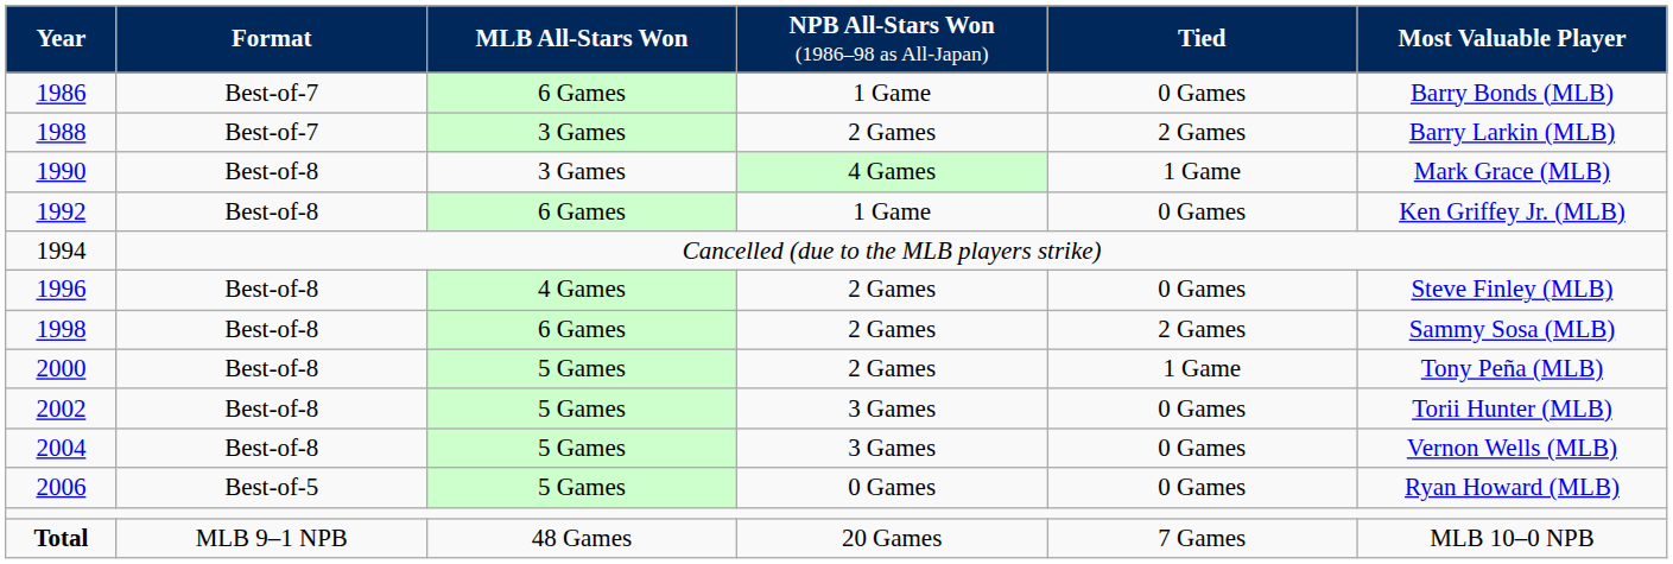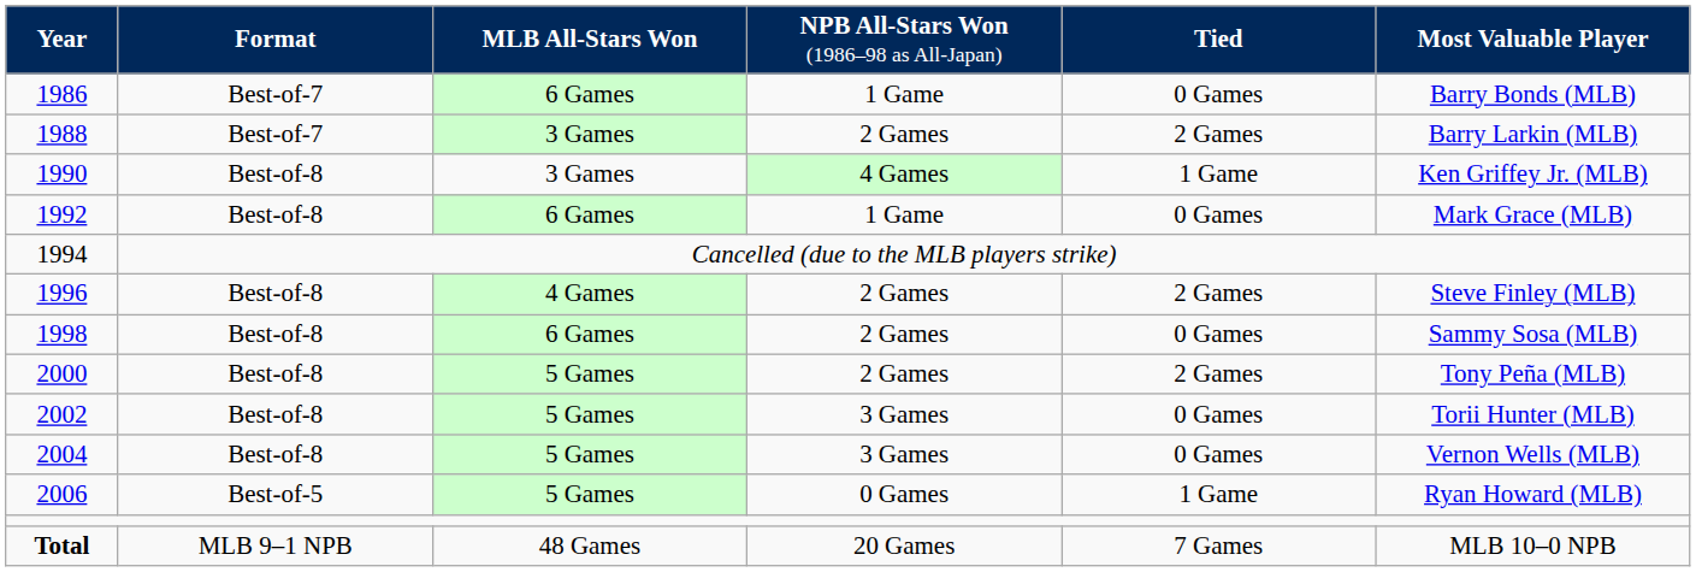 <table class="wikitable">
 <tr>
 <td style="width:4em; text-align:center; background:#00285A; color:White"><strong>Year</strong></td>
 <td style="width:12em; text-align:center; background:#00285A; color:White"><strong>Format</strong></td>
 <td style="width:12em; text-align:center; background:#00285A; color:White"><strong>MLB All-Stars Won</strong></td>
 <td style="width:12em; text-align:center; background:#00285A; color:White"><strong>NPB All-Stars Won</strong><br><small>(1986–98 as All-Japan)</small></td>
 <td style="width:12em; text-align:center; background:#00285A; color:White"><strong>Tied</strong></td>
 <td style="width:12em; text-align:center; background:#00285A; color:White"><strong>Most Valuable Player</strong></td>
 </tr>
 <tr>
 <td style="text-align:center"><a href='#'>1986</a></td>
 <td style="text-align:center">Best-of-7</td>
 <td style="text-align:center; background-color:#ccffcc">6 Games</td>
 <td style="text-align:center">1 Game</td>
 <td style="text-align:center">0 Games</td>
 <td style="text-align:center"><a href='#'>Barry Bonds (MLB)</a></td>
 </tr>
 <tr>
 <td style="text-align:center"><a href='#'>1988</a></td>
 <td style="text-align:center">Best-of-7</td>
 <td style="text-align:center; background-color:#ccffcc">3 Games</td>
 <td style="text-align:center">2 Games</td>
 <td style="text-align:center">2 Games</td>
 <td style="text-align:center"><a href='#'>Barry Larkin (MLB)</a></td>
 </tr>
 <tr>
 <td style="text-align:center"><a href='#'>1990</a></td>
 <td style="text-align:center">Best-of-8</td>
 <td style="text-align:center">3 Games</td>
 <td style="text-align:center; background-color:#ccffcc">4 Games</td>
 <td style="text-align:center">1 Game</td>
-<td style="text-align:center"><a href='#'>Mark Grace (MLB)</a></td>
+<td style="text-align:center"><a href='#'>Ken Griffey Jr. (MLB)</a></td>
 </tr>
 <tr>
 <td style="text-align:center"><a href='#'>1992</a></td>
 <td style="text-align:center">Best-of-8</td>
 <td style="text-align:center; background-color:#ccffcc">6 Games</td>
 <td style="text-align:center">1 Game</td>
 <td style="text-align:center">0 Games</td>
-<td style="text-align:center"><a href='#'>Ken Griffey Jr. (MLB)</a></td>
+<td style="text-align:center"><a href='#'>Mark Grace (MLB)</a></td>
 </tr>
 <tr>
 <td style="text-align:center">1994</td>
 <td colspan="5" style="text-align:center"><em>Cancelled (due to the MLB players strike)</em></td>
 </tr>
 <tr>
 <td style="text-align:center"><a href='#'>1996</a></td>
 <td style="text-align:center">Best-of-8</td>
 <td style="text-align:center; background-color:#ccffcc">4 Games</td>
 <td style="text-align:center">2 Games</td>
-<td style="text-align:center">0 Games</td>
+<td style="text-align:center">2 Games</td>
 <td style="text-align:center"><a href='#'>Steve Finley (MLB)</a></td>
 </tr>
 <tr>
 <td style="text-align:center"><a href='#'>1998</a></td>
 <td style="text-align:center">Best-of-8</td>
 <td style="text-align:center; background-color:#ccffcc">6 Games</td>
 <td style="text-align:center">2 Games</td>
-<td style="text-align:center">2 Games</td>
+<td style="text-align:center">0 Games</td>
 <td style="text-align:center"><a href='#'>Sammy Sosa (MLB)</a></td>
 </tr>
 <tr>
 <td style="text-align:center"><a href='#'>2000</a></td>
 <td style="text-align:center">Best-of-8</td>
 <td style="text-align:center; background-color:#ccffcc">5 Games</td>
 <td style="text-align:center">2 Games</td>
-<td style="text-align:center">1 Game</td>
+<td style="text-align:center">2 Games</td>
 <td style="text-align:center"><a href='#'>Tony Peña (MLB)</a></td>
 </tr>
 <tr>
 <td style="text-align:center"><a href='#'>2002</a></td>
 <td style="text-align:center">Best-of-8</td>
 <td style="text-align:center; background-color:#ccffcc">5 Games</td>
 <td style="text-align:center">3 Games</td>
 <td style="text-align:center">0 Games</td>
 <td style="text-align:center"><a href='#'>Torii Hunter (MLB)</a></td>
 </tr>
 <tr>
 <td style="text-align:center"><a href='#'>2004</a></td>
 <td style="text-align:center">Best-of-8</td>
 <td style="text-align:center; background-color:#ccffcc">5 Games</td>
 <td style="text-align:center">3 Games</td>
 <td style="text-align:center">0 Games</td>
 <td style="text-align:center"><a href='#'>Vernon Wells (MLB)</a></td>
 </tr>
 <tr>
 <td style="text-align:center"><a href='#'>2006</a></td>
 <td style="text-align:center">Best-of-5</td>
 <td style="text-align:center; background-color:#ccffcc">5 Games</td>
 <td style="text-align:center">0 Games</td>
-<td style="text-align:center">0 Games</td>
+<td style="text-align:center">1 Game</td>
 <td style="text-align:center"><a href='#'>Ryan Howard (MLB)</a></td>
 </tr>
 <tr>
 <td colspan="6" style="text-align:center"></td>
 </tr>
 <tr>
 <td style="text-align:center"><strong>Total</strong></td>
 <td style="text-align:center">MLB 9–1 NPB</td>
 <td style="text-align:center">48 Games</td>
 <td style="text-align:center">20 Games</td>
 <td style="text-align:center">7 Games</td>
 <td style="text-align:center">MLB 10–0 NPB</td>
 </tr>
 </table>
